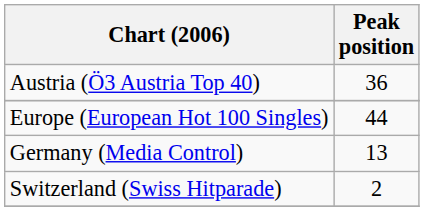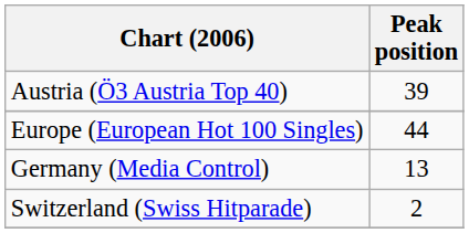 <table class="wikitable sortable">
 <tr>
 <th>Chart (2006)</th>
 <th align="center">Peak<br>position</th>
 </tr>
 <tr>
 <td>Austria (<a href='#'>Ö3 Austria Top 40</a>)</td>
-<td align="center">36</td>
+<td align="center">39</td>
 </tr>
 <tr>
 </tr>
 <tr>
 <td>Europe (<a href='#'>European Hot 100 Singles</a>)</td>
 <td align="center">44</td>
 </tr>
 <tr>
 <td>Germany (<a href='#'>Media Control</a>)</td>
 <td align="center">13</td>
 </tr>
 <tr>
 <td>Switzerland (<a href='#'>Swiss Hitparade</a>)</td>
 <td align="center">2</td>
 </tr>
 <tr>
 </tr>
 </table>
